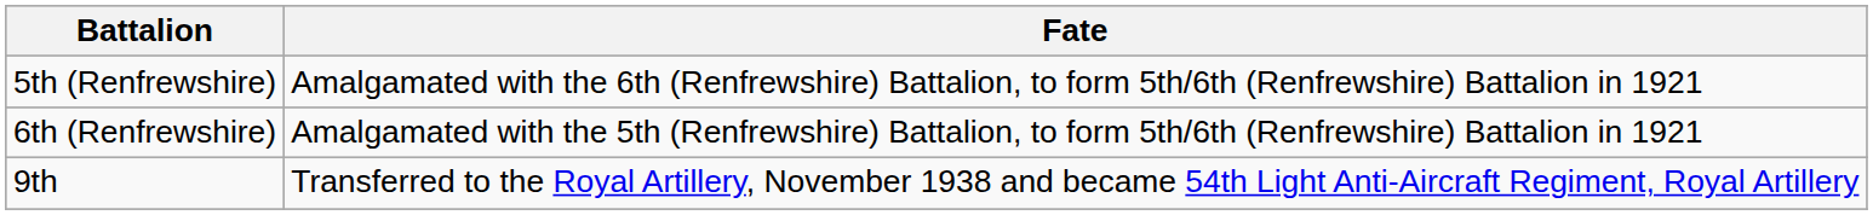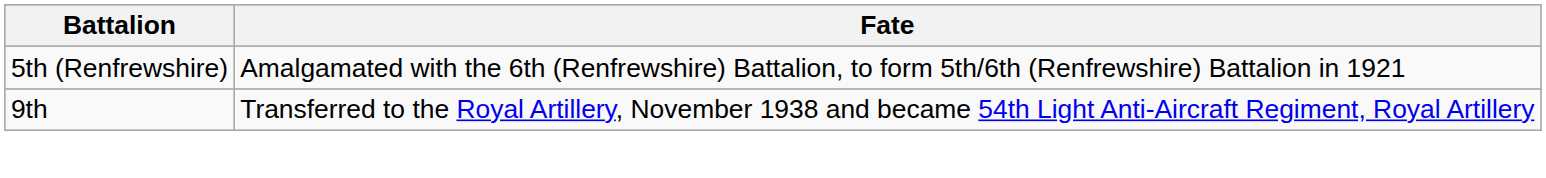 <table class="wikitable">
 <tr>
 <th>Battalion</th>
 <th>Fate</th>
 </tr>
 <tr>
 <td>5th (Renfrewshire)</td>
 <td>Amalgamated with the 6th (Renfrewshire) Battalion, to form 5th/6th (Renfrewshire) Battalion in 1921</td>
 </tr>
 <tr>
-<td>6th (Renfrewshire)</td>
-<td>Amalgamated with the 5th (Renfrewshire) Battalion, to form 5th/6th (Renfrewshire) Battalion in 1921</td>
-</tr>
-<tr>
 <td>9th</td>
 <td>Transferred to the <a href='#'>Royal Artillery</a>, November 1938 and became <a href='#'>54th Light Anti-Aircraft Regiment, Royal Artillery</a></td>
 </tr>
 </table>
